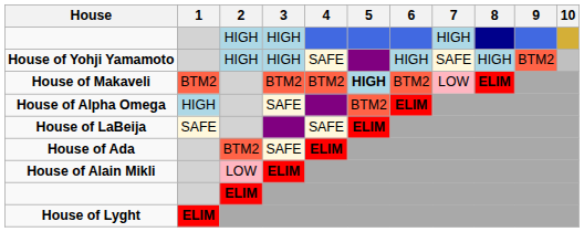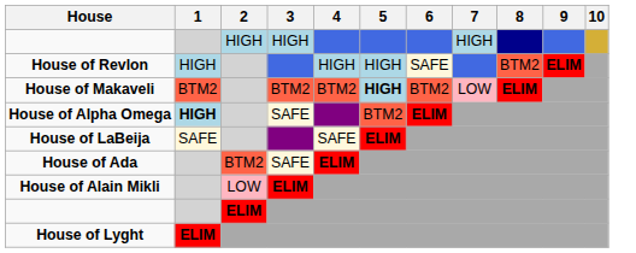 <table class="wikitable" border="2" style="text-align: center; font-size: 96%;">
 <tr>
 <th>House</th>
 <th>1</th>
 <th>2</th>
 <th>3</th>
 <th>4</th>
 <th>5</th>
 <th>6</th>
 <th>7</th>
 <th>8</th>
 <th>9</th>
 <th>10</th>
 </tr>
 <tr>
 <td></td>
 <td bgcolor="lightgray"></td>
 <td bgcolor="lightblue">HIGH</td>
 <td bgcolor="lightblue">HIGH</td>
 <td style="background:royalblue;"><strong></strong></td>
 <td style="background:royalblue;"><strong></strong></td>
 <td style="background:royalblue;"><strong></strong></td>
 <td bgcolor="lightblue">HIGH</td>
 <td style="background:darkblue;"><strong></strong></td>
 <td style="background:royalblue;"><strong></strong></td>
 <td style="background:#D4AF37;"><strong></strong></td>
 </tr>
 <tr>
-<td><strong>House of Yohji Yamamoto</strong></td>
+<td><strong>House of Revlon</strong></td>
+<td bgcolor="lightblue">HIGH</td>
 <td bgcolor="lightgray"></td>
+<td style="background:royalblue;"><strong></strong></td>
 <td bgcolor="lightblue">HIGH</td>
 <td bgcolor="lightblue">HIGH</td>
 <td bgcolor="cornsilk">SAFE</td>
-<td style="background:purple;"><strong></strong></td>
-<td bgcolor="lightblue">HIGH</td>
-<td bgcolor="cornsilk">SAFE</td>
-<td bgcolor="lightblue">HIGH</td>
+<td style="background:royalblue;"><strong></strong></td>
 <td bgcolor="tomato">BTM2</td>
-<td style="background:silver;"></td>
+<td bgcolor="red"><strong>ELIM</strong></td>
+<td colspan="1" bgcolor="darkgray"></td>
 </tr>
 <tr>
 <td><strong>House of Makaveli</strong></td>
 <td bgcolor="tomato">BTM2</td>
 <td bgcolor="lightgray"></td>
 <td bgcolor="tomato">BTM2</td>
 <td bgcolor="tomato">BTM2</td>
 <td bgcolor="lightblue"><strong>HIGH</strong></td>
 <td bgcolor="tomato">BTM2</td>
 <td bgcolor="lightpink">LOW</td>
 <td bgcolor="red"><strong>ELIM</strong></td>
 <td colspan="2" bgcolor="darkgray"></td>
 </tr>
 <tr>
 <td><strong>House of Alpha Omega</strong></td>
-<td bgcolor="lightblue">HIGH</td>
+<td bgcolor="lightblue"><strong>HIGH</strong></td>
 <td bgcolor="lightgray"></td>
 <td bgcolor="cornsilk">SAFE</td>
 <td style="background:purple;"><strong></strong></td>
 <td bgcolor="tomato">BTM2</td>
 <td bgcolor="red"><strong>ELIM</strong></td>
 <td colspan="4" bgcolor="darkgray"></td>
 </tr>
 <tr>
 <td><strong>House of LaBeija</strong></td>
 <td bgcolor="cornsilk">SAFE</td>
 <td bgcolor="lightgray"></td>
 <td style="background:purple;"><strong></strong></td>
 <td bgcolor="cornsilk">SAFE</td>
 <td bgcolor="red"><strong>ELIM</strong></td>
 <td colspan="5" bgcolor="darkgray"></td>
 </tr>
 <tr>
 <td><strong>House of Ada</strong></td>
 <td bgcolor="lightgray"></td>
 <td bgcolor="tomato">BTM2</td>
 <td bgcolor="cornsilk">SAFE</td>
 <td bgcolor="red"><strong>ELIM</strong></td>
 <td colspan="6" bgcolor="darkgray"></td>
 </tr>
 <tr>
 <td><strong>House of Alain Mikli</strong></td>
 <td bgcolor="lightgray"></td>
 <td bgcolor="lightpink">LOW</td>
 <td bgcolor="red"><strong>ELIM</strong></td>
 <td colspan="7" bgcolor="darkgray"></td>
 </tr>
 <tr>
 <td></td>
 <td bgcolor="lightgray"></td>
 <td bgcolor="red"><strong>ELIM</strong></td>
 <td colspan= "8" bgcolor ="darkgray"></td>
 </tr>
 <tr>
 <td><strong>House of Lyght</strong></td>
 <td bgcolor="red"><strong>ELIM</strong></td>
 <td colspan="9" bgcolor="darkgray"></td>
 </tr>
 </table>
